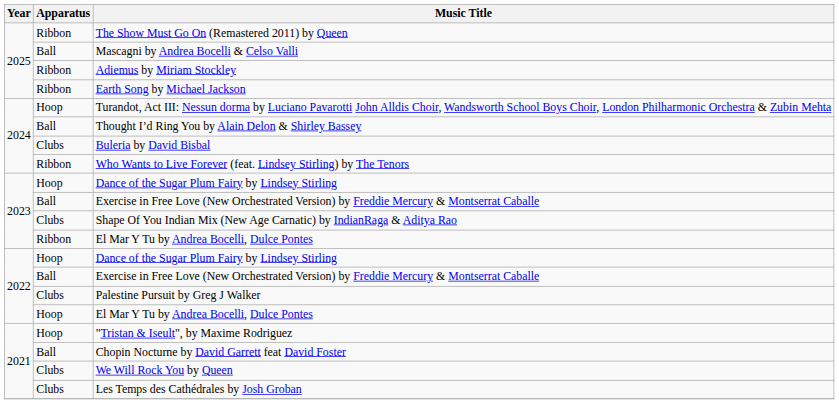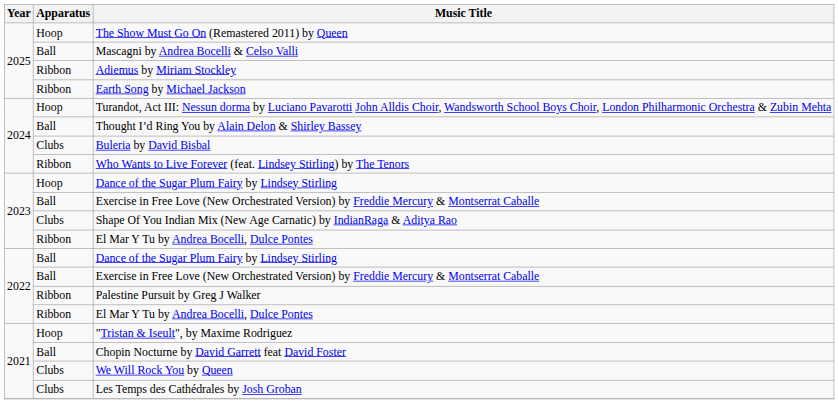 <table class="wikitable">
 <tr>
 <th>Year</th>
 <th>Apparatus</th>
 <th>Music Title</th>
 </tr>
 <tr>
 <td rowspan="4">2025</td>
-<td>Ribbon</td>
+<td>Hoop</td>
 <td><a href='#'>The Show Must Go On</a> (Remastered 2011) by <a href='#'>Queen</a></td>
 </tr>
 <tr>
 <td>Ball</td>
 <td>Mascagni by <a href='#'>Andrea Bocelli</a> & <a href='#'>Celso Valli</a></td>
 </tr>
 <tr>
 <td>Ribbon</td>
 <td><a href='#'>Adiemus</a> by <a href='#'>Miriam Stockley</a></td>
 </tr>
 <tr>
 <td>Ribbon</td>
 <td><a href='#'>Earth Song</a> by <a href='#'>Michael Jackson</a></td>
 </tr>
 <tr>
 <td rowspan="4">2024</td>
 <td>Hoop</td>
 <td>Turandot, Act III: <a href='#'>Nessun dorma</a> by <a href='#'>Luciano Pavarotti</a> <a href='#'>John Alldis Choir</a>, <a href='#'>Wandsworth School Boys Choir</a>, <a href='#'>London Philharmonic Orchestra</a> & <a href='#'>Zubin Mehta</a></td>
 </tr>
 <tr>
 <td>Ball</td>
 <td>Thought I’d Ring You by <a href='#'>Alain Delon</a> & <a href='#'>Shirley Bassey</a></td>
 </tr>
 <tr>
 <td>Clubs</td>
 <td><a href='#'>Buleria</a> by <a href='#'>David Bisbal</a></td>
 </tr>
 <tr>
 <td>Ribbon</td>
 <td><a href='#'>Who Wants to Live Forever</a> (feat. <a href='#'>Lindsey Stirling</a>) by <a href='#'>The Tenors</a></td>
 </tr>
 <tr>
 <td rowspan="4">2023</td>
 <td>Hoop</td>
 <td><a href='#'>Dance of the Sugar Plum Fairy</a> by <a href='#'>Lindsey Stirling</a></td>
 </tr>
 <tr>
 <td>Ball</td>
 <td>Exercise in Free Love (New Orchestrated Version) by <a href='#'>Freddie Mercury</a> & <a href='#'>Montserrat Caballe</a></td>
 </tr>
 <tr>
 <td>Clubs</td>
 <td>Shape Of You Indian Mix (New Age Carnatic) by <a href='#'>IndianRaga</a> & <a href='#'>Aditya Rao</a></td>
 </tr>
 <tr>
 <td>Ribbon</td>
 <td>El Mar Y Tu by <a href='#'>Andrea Bocelli</a>, <a href='#'>Dulce Pontes</a></td>
 </tr>
 <tr>
 <td rowspan="4">2022</td>
-<td>Hoop</td>
+<td>Ball</td>
 <td><a href='#'>Dance of the Sugar Plum Fairy</a> by <a href='#'>Lindsey Stirling</a></td>
 </tr>
 <tr>
 <td>Ball</td>
 <td>Exercise in Free Love (New Orchestrated Version) by <a href='#'>Freddie Mercury</a> & <a href='#'>Montserrat Caballe</a></td>
 </tr>
 <tr>
-<td>Clubs</td>
+<td>Ribbon</td>
 <td>Palestine Pursuit by Greg J Walker</td>
 </tr>
 <tr>
-<td>Hoop</td>
+<td>Ribbon</td>
 <td>El Mar Y Tu by <a href='#'>Andrea Bocelli</a>, <a href='#'>Dulce Pontes</a></td>
 </tr>
 <tr>
 <td rowspan="4">2021</td>
 <td>Hoop</td>
 <td>"<a href='#'>Tristan & Iseult</a>", by Maxime Rodriguez</td>
 </tr>
 <tr>
 <td>Ball</td>
 <td>Chopin Nocturne by <a href='#'>David Garrett</a> feat <a href='#'>David Foster</a></td>
 </tr>
 <tr>
 <td>Clubs</td>
 <td><a href='#'>We Will Rock You</a> by <a href='#'>Queen</a></td>
 </tr>
 <tr>
 <td>Clubs</td>
 <td>Les Temps des Cathédrales by <a href='#'>Josh Groban</a></td>
 </tr>
 <tr>
 </tr>
 </table>
